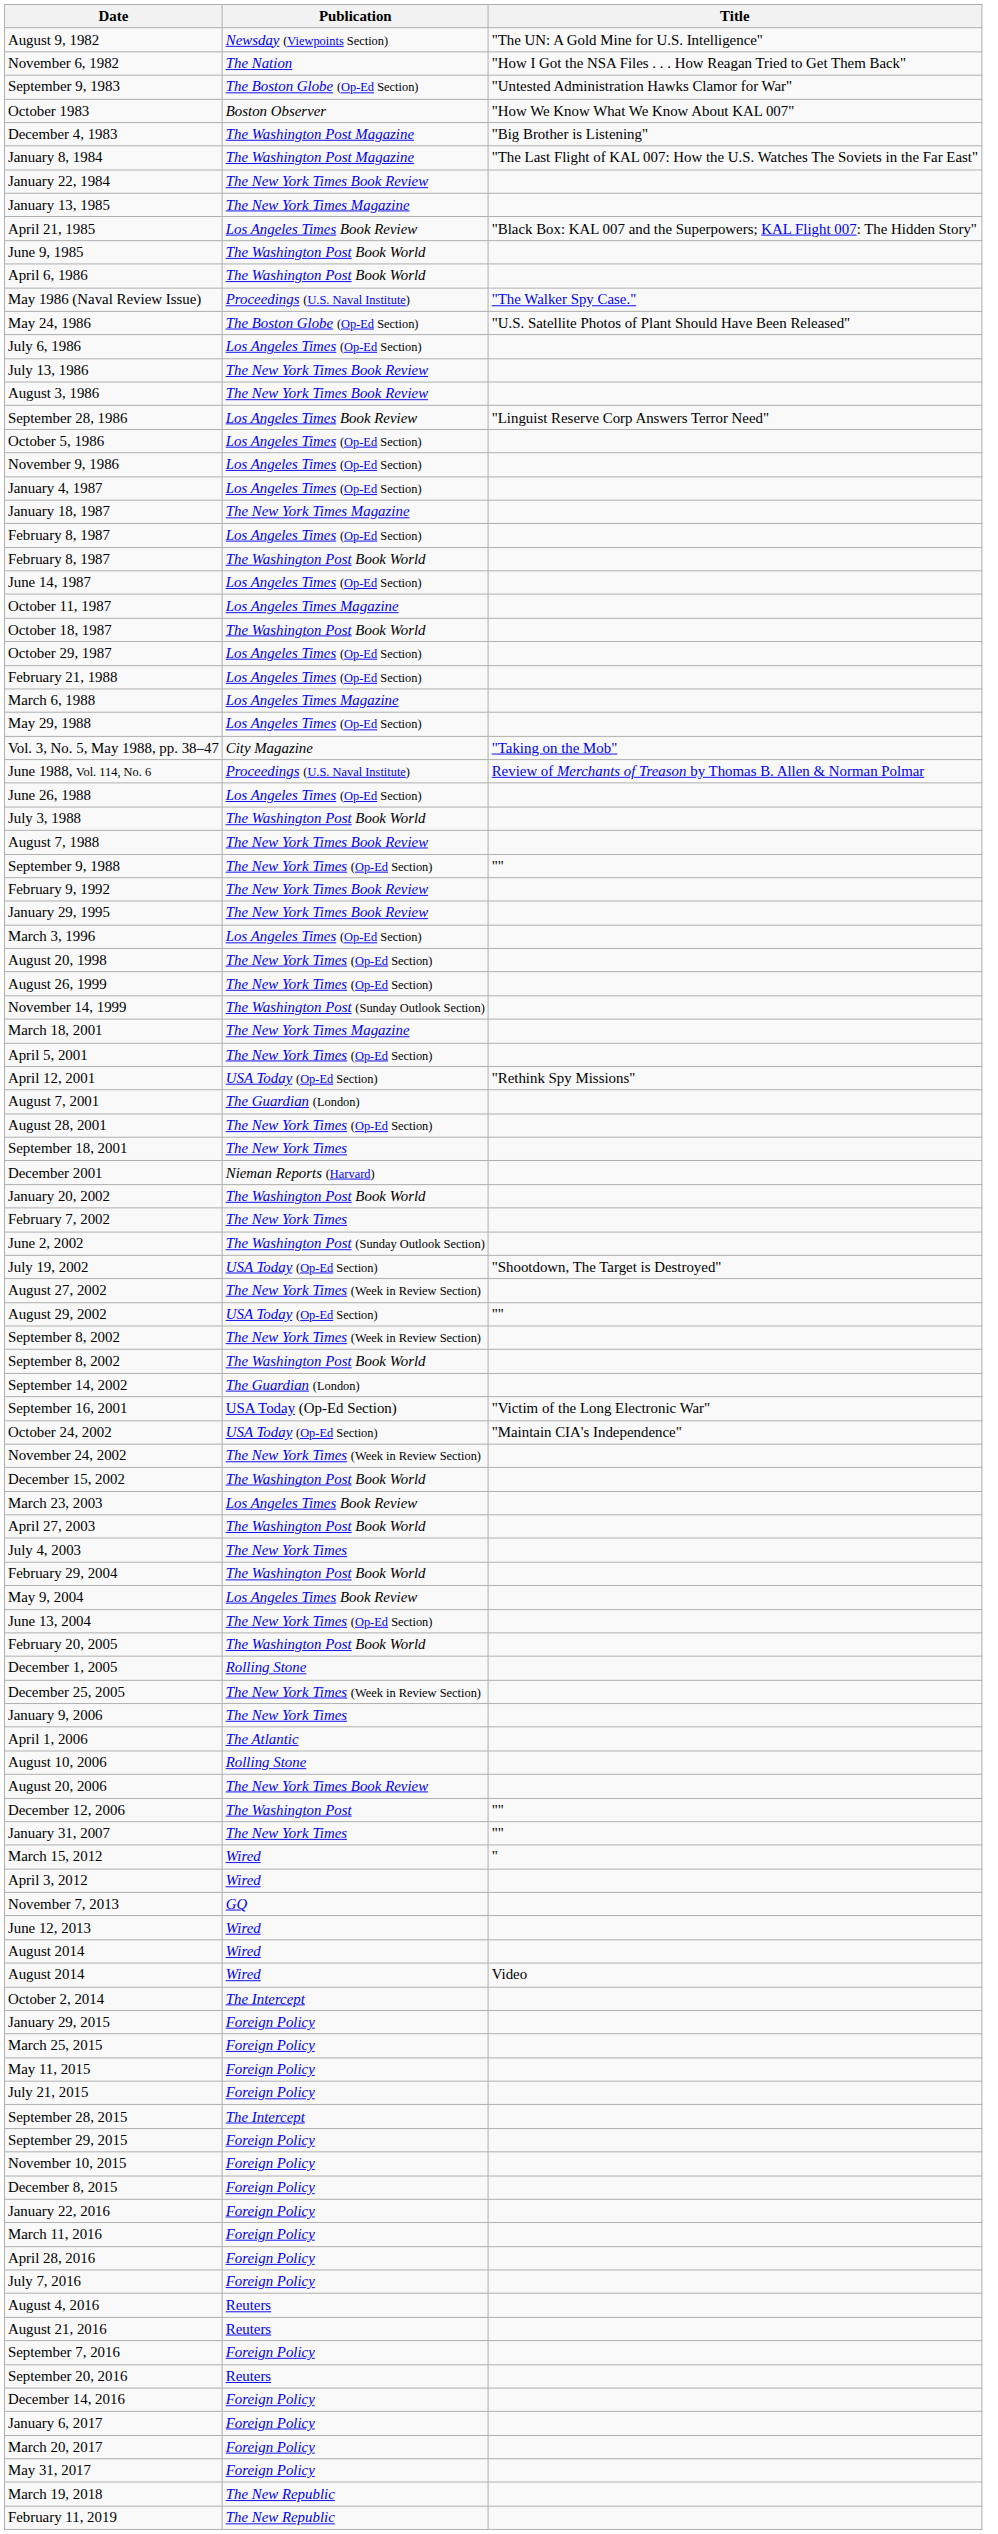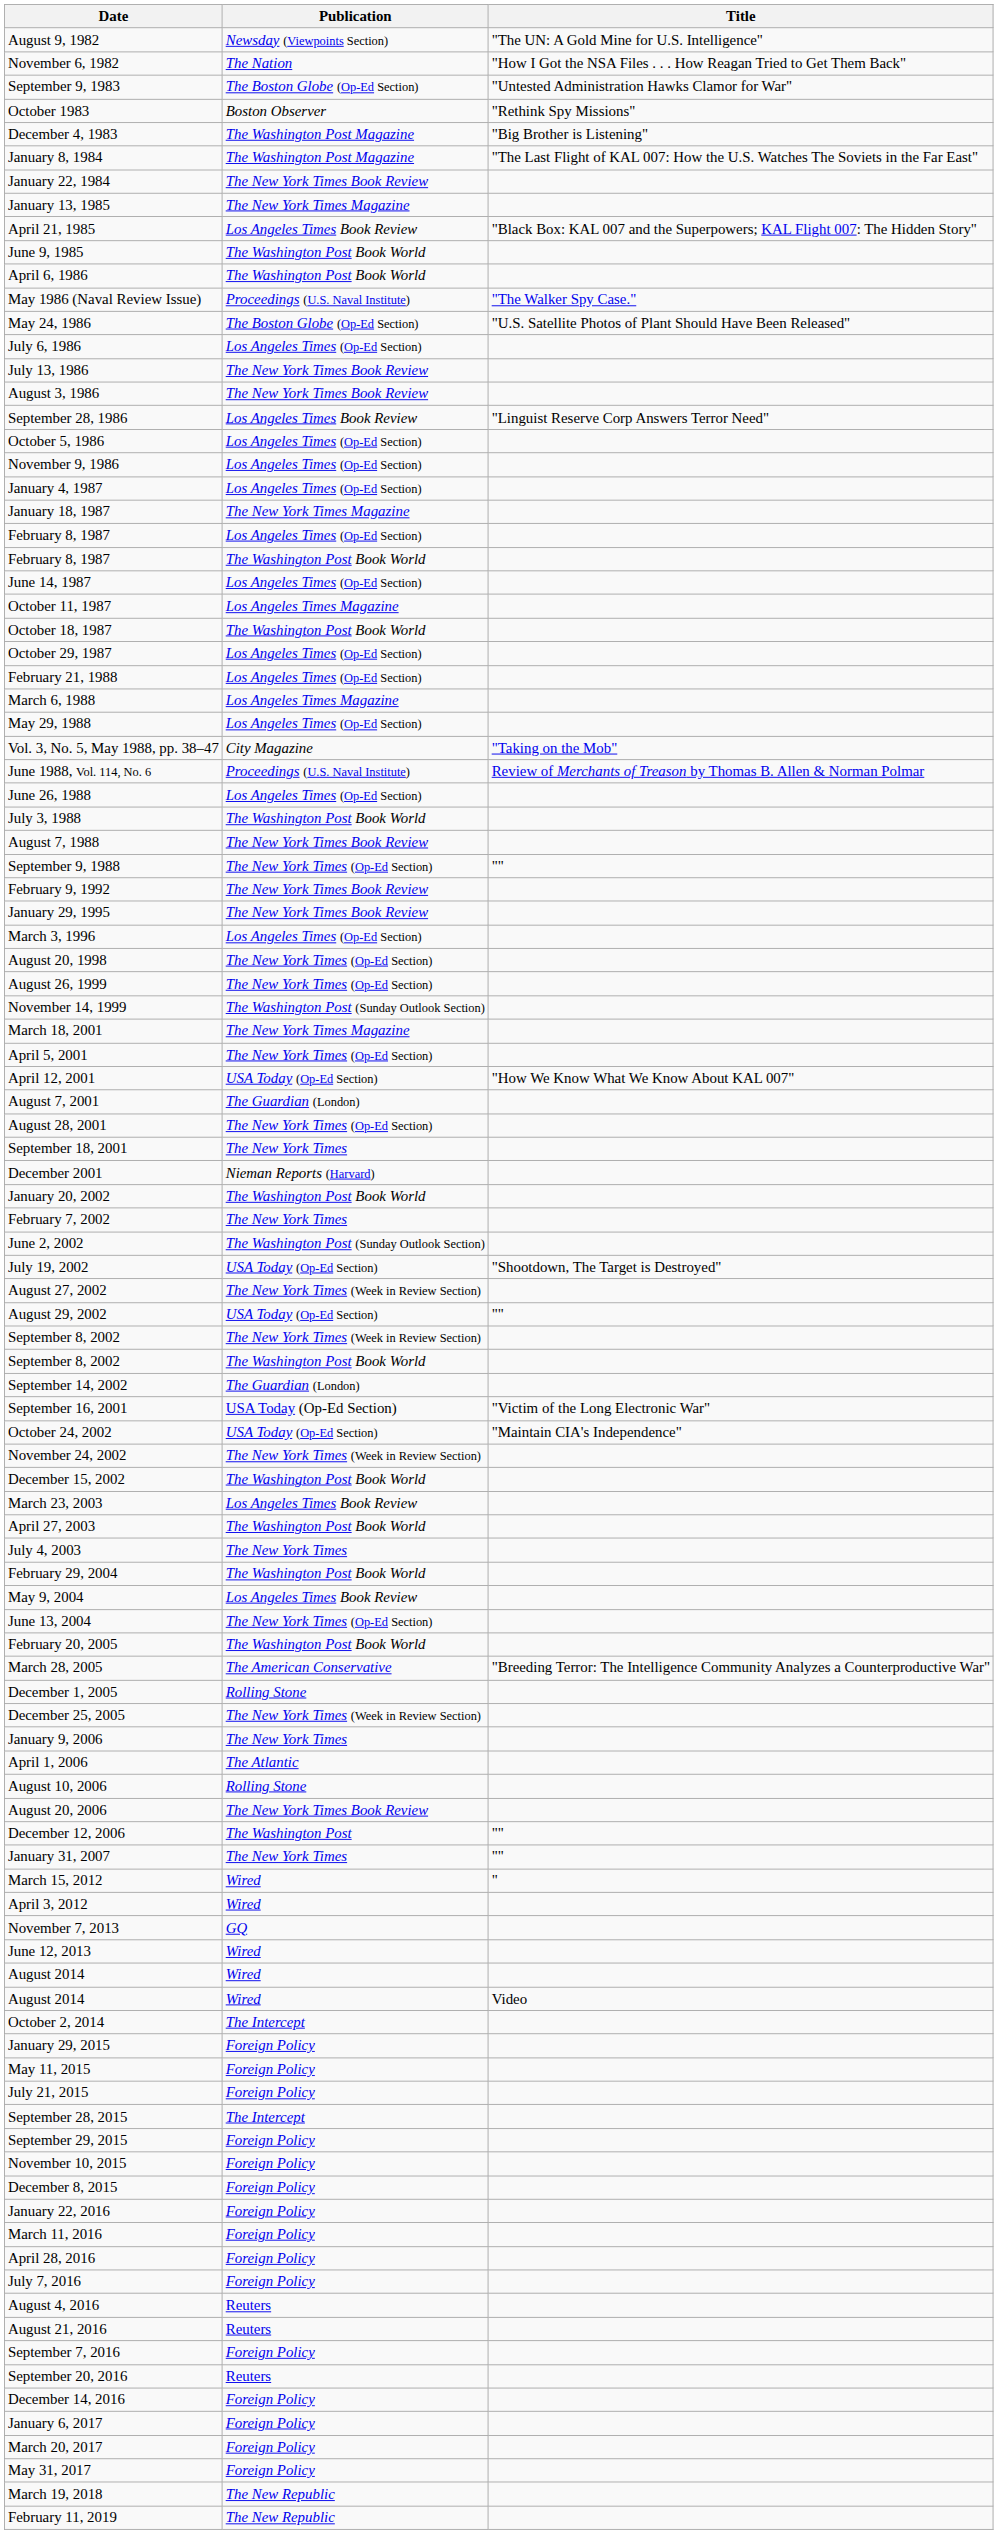 <table class="wikitable sortable">
 <tr>
 <th>Date</th>
 <th>Publication</th>
 <th>Title</th>
 </tr>
 <tr>
 <td>August 9, 1982</td>
 <td><em><a href='#'>Newsday</a></em> <small>(<a href='#'>Viewpoints</a> Section)</small></td>
 <td>"The UN: A Gold Mine for U.S. Intelligence"</td>
 </tr>
 <tr>
 <td>November 6, 1982</td>
 <td><em><a href='#'>The Nation</a></em></td>
 <td>"How I Got the NSA Files . . . How Reagan Tried to Get Them Back"</td>
 </tr>
 <tr>
 <td>September 9, 1983</td>
 <td><em><a href='#'>The Boston Globe</a></em> <small>(<a href='#'>Op-Ed</a> Section)</small></td>
 <td>"Untested Administration Hawks Clamor for War"</td>
 </tr>
 <tr>
 <td>October 1983</td>
 <td><em>Boston Observer</em></td>
-<td>"How We Know What We Know About KAL 007"</td>
+<td>"Rethink Spy Missions"</td>
 </tr>
 <tr>
 <td>December 4, 1983</td>
 <td><em><a href='#'>The Washington Post Magazine</a></em></td>
 <td>"Big Brother is Listening"</td>
 </tr>
 <tr>
 <td>January 8, 1984</td>
 <td><em><a href='#'>The Washington Post Magazine</a></em></td>
 <td>"The Last Flight of KAL 007: How the U.S. Watches The Soviets in the Far East"</td>
 </tr>
 <tr>
 <td>January 22, 1984</td>
 <td><em><a href='#'>The New York Times Book Review</a></em></td>
 <td></td>
 </tr>
 <tr>
 <td>January 13, 1985</td>
 <td><em><a href='#'>The New York Times Magazine</a></em></td>
 <td></td>
 </tr>
 <tr>
 <td>April 21, 1985</td>
 <td><em><a href='#'>Los Angeles Times</a> Book Review</em></td>
 <td>"Black Box: KAL 007 and the Superpowers; <a href='#'>KAL Flight 007</a>: The Hidden Story"</td>
 </tr>
 <tr>
 <td>June 9, 1985</td>
 <td><em><a href='#'>The Washington Post</a> Book World</em></td>
 <td></td>
 </tr>
 <tr>
 <td>April 6, 1986</td>
 <td><em><a href='#'>The Washington Post</a> Book World</em></td>
 <td></td>
 </tr>
 <tr>
 <td>May 1986 (Naval Review Issue)</td>
 <td><em><a href='#'>Proceedings</a></em> <small>(<a href='#'>U.S. Naval Institute</a>)</small></td>
 <td><a href='#'>"The Walker Spy Case."</a></td>
 </tr>
 <tr>
 <td>May 24, 1986</td>
 <td><em><a href='#'>The Boston Globe</a></em> <small>(<a href='#'>Op-Ed</a> Section)</small></td>
 <td>"U.S. Satellite Photos of Plant Should Have Been Released"</td>
 </tr>
 <tr>
 <td>July 6, 1986</td>
 <td><em><a href='#'>Los Angeles Times</a></em> <small>(<a href='#'>Op-Ed</a> Section)</small></td>
 <td></td>
 </tr>
 <tr>
 <td>July 13, 1986</td>
 <td><em><a href='#'>The New York Times Book Review</a></em></td>
 <td></td>
 </tr>
 <tr>
 <td>August 3, 1986</td>
 <td><em><a href='#'>The New York Times Book Review</a></em></td>
 <td></td>
 </tr>
 <tr>
 <td>September 28, 1986</td>
 <td><em><a href='#'>Los Angeles Times</a> Book Review</em></td>
 <td>"Linguist Reserve Corp Answers Terror Need"</td>
 </tr>
 <tr>
 <td>October 5, 1986</td>
 <td><em><a href='#'>Los Angeles Times</a></em> <small>(<a href='#'>Op-Ed</a> Section)</small></td>
 <td></td>
 </tr>
 <tr>
 <td>November 9, 1986</td>
 <td><em><a href='#'>Los Angeles Times</a></em> <small>(<a href='#'>Op-Ed</a> Section)</small></td>
 <td></td>
 </tr>
 <tr>
 <td>January 4, 1987</td>
 <td><em><a href='#'>Los Angeles Times</a></em> <small>(<a href='#'>Op-Ed</a> Section)</small></td>
 <td></td>
 </tr>
 <tr>
 <td>January 18, 1987</td>
 <td><em><a href='#'>The New York Times Magazine</a></em></td>
 <td></td>
 </tr>
 <tr>
 <td>February 8, 1987</td>
 <td><em><a href='#'>Los Angeles Times</a></em> <small>(<a href='#'>Op-Ed</a> Section)</small></td>
 <td></td>
 </tr>
 <tr>
 <td>February 8, 1987</td>
 <td><em><a href='#'>The Washington Post</a> Book World</em></td>
 <td></td>
 </tr>
 <tr>
 <td>June 14, 1987</td>
 <td><em><a href='#'>Los Angeles Times</a></em> <small>(<a href='#'>Op-Ed</a> Section)</small></td>
 <td></td>
 </tr>
 <tr>
 <td>October 11, 1987</td>
 <td><em><a href='#'>Los Angeles Times Magazine</a></em></td>
 <td></td>
 </tr>
 <tr>
 <td>October 18, 1987</td>
 <td><em><a href='#'>The Washington Post</a> Book World</em></td>
 <td></td>
 </tr>
 <tr>
 <td>October 29, 1987</td>
 <td><em><a href='#'>Los Angeles Times</a></em> <small>(<a href='#'>Op-Ed</a> Section)</small></td>
 <td></td>
 </tr>
 <tr>
 <td>February 21, 1988</td>
 <td><em><a href='#'>Los Angeles Times</a></em> <small>(<a href='#'>Op-Ed</a> Section)</small></td>
 <td></td>
 </tr>
 <tr>
 <td>March 6, 1988</td>
 <td><em><a href='#'>Los Angeles Times Magazine</a></em></td>
 <td></td>
 </tr>
 <tr>
 <td>May 29, 1988</td>
 <td><em><a href='#'>Los Angeles Times</a></em> <small>(<a href='#'>Op-Ed</a> Section)</small></td>
 <td></td>
 </tr>
 <tr>
 <td>Vol. 3, No. 5, May 1988, pp. 38–47</td>
 <td><em>City Magazine</em></td>
 <td><a href='#'>"Taking on the Mob"</a></td>
 </tr>
 <tr>
 <td>June 1988, <small>Vol. 114, No. 6</small></td>
 <td><em><a href='#'>Proceedings</a></em> <small>(<a href='#'>U.S. Naval Institute</a>)</small></td>
 <td><a href='#'>Review of <em>Merchants of Treason</em> by Thomas B. Allen & Norman Polmar</a></td>
 </tr>
 <tr>
 <td>June 26, 1988</td>
 <td><em><a href='#'>Los Angeles Times</a></em> <small>(<a href='#'>Op-Ed</a> Section)</small></td>
 <td></td>
 </tr>
 <tr>
 <td>July 3, 1988</td>
 <td><em><a href='#'>The Washington Post</a> Book World</em></td>
 <td></td>
 </tr>
 <tr>
 <td>August 7, 1988</td>
 <td><em><a href='#'>The New York Times Book Review</a></em></td>
 <td></td>
 </tr>
 <tr>
 <td>September 9, 1988</td>
 <td><em><a href='#'>The New York Times</a></em> <small>(<a href='#'>Op-Ed</a> Section)</small></td>
 <td>""</td>
 </tr>
 <tr>
 <td>February 9, 1992</td>
 <td><em><a href='#'>The New York Times Book Review</a></em></td>
 <td></td>
 </tr>
 <tr>
 <td>January 29, 1995</td>
 <td><em><a href='#'>The New York Times Book Review</a></em></td>
 <td></td>
 </tr>
 <tr>
 <td>March 3, 1996</td>
 <td><em><a href='#'>Los Angeles Times</a></em> <small>(<a href='#'>Op-Ed</a> Section)</small></td>
 <td></td>
 </tr>
 <tr>
 <td>August 20, 1998</td>
 <td><em><a href='#'>The New York Times</a></em> <small>(<a href='#'>Op-Ed</a> Section)</small></td>
 <td></td>
 </tr>
 <tr>
 <td>August 26, 1999</td>
 <td><em><a href='#'>The New York Times</a></em> <small>(<a href='#'>Op-Ed</a> Section)</small></td>
 <td></td>
 </tr>
 <tr>
 <td>November 14, 1999</td>
 <td><em><a href='#'>The Washington Post</a></em> <small>(Sunday Outlook Section)</small></td>
 <td></td>
 </tr>
 <tr>
 <td>March 18, 2001</td>
 <td><em><a href='#'>The New York Times Magazine</a></em></td>
 <td></td>
 </tr>
 <tr>
 <td>April 5, 2001</td>
 <td><em><a href='#'>The New York Times</a></em> <small>(<a href='#'>Op-Ed</a> Section)</small></td>
 <td></td>
 </tr>
 <tr>
 <td>April 12, 2001</td>
 <td><em><a href='#'>USA Today</a></em> <small>(<a href='#'>Op-Ed</a> Section)</small></td>
-<td>"Rethink Spy Missions"</td>
+<td>"How We Know What We Know About KAL 007"</td>
 </tr>
 <tr>
 <td>August 7, 2001</td>
 <td><em><a href='#'>The Guardian</a></em> <small>(London)</small></td>
 <td></td>
 </tr>
 <tr>
 <td>August 28, 2001</td>
 <td><em><a href='#'>The New York Times</a></em> <small>(<a href='#'>Op-Ed</a> Section)</small></td>
 <td></td>
 </tr>
 <tr>
 <td>September 18, 2001</td>
 <td><em><a href='#'>The New York Times</a></em></td>
 <td></td>
 </tr>
 <tr>
 <td>December 2001</td>
 <td><em>Nieman Reports</em> <small>(<a href='#'>Harvard</a>)</small></td>
 <td></td>
 </tr>
 <tr>
 <td>January 20, 2002</td>
 <td><em><a href='#'>The Washington Post</a> Book World</em></td>
 <td></td>
 </tr>
 <tr>
 <td>February 7, 2002</td>
 <td><em><a href='#'>The New York Times</a></em></td>
 <td></td>
 </tr>
 <tr>
 <td>June 2, 2002</td>
 <td><em><a href='#'>The Washington Post</a></em> <small>(Sunday Outlook Section)</small></td>
 <td></td>
 </tr>
 <tr>
 <td>July 19, 2002</td>
 <td><em><a href='#'>USA Today</a></em> <small>(<a href='#'>Op-Ed</a> Section)</small></td>
 <td>"Shootdown, The Target is Destroyed"</td>
 </tr>
 <tr>
 <td>August 27, 2002</td>
 <td><em><a href='#'>The New York Times</a></em> <small>(Week in Review Section)</small></td>
 <td></td>
 </tr>
 <tr>
 <td>August 29, 2002</td>
 <td><em><a href='#'>USA Today</a></em> <small>(<a href='#'>Op-Ed</a> Section)</small></td>
 <td>""</td>
 </tr>
 <tr>
 <td>September 8, 2002</td>
 <td><em><a href='#'>The New York Times</a></em> <small>(Week in Review Section)</small></td>
 <td></td>
 </tr>
 <tr>
 <td>September 8, 2002</td>
 <td><em><a href='#'>The Washington Post</a> Book World</em></td>
 <td></td>
 </tr>
 <tr>
 <td>September 14, 2002</td>
 <td><em><a href='#'>The Guardian</a></em> <small>(London)</small></td>
 <td></td>
 </tr>
 <tr>
 <td>September 16, 2001</td>
 <td><a href='#'>USA Today</a> (Op-Ed Section)</td>
 <td>"Victim of the Long Electronic War"</td>
 </tr>
 <tr>
 <td>October 24, 2002</td>
 <td><em><a href='#'>USA Today</a></em> <small>(<a href='#'>Op-Ed</a> Section)</small></td>
 <td>"Maintain CIA's Independence"</td>
 </tr>
 <tr>
 <td>November 24, 2002</td>
 <td><em><a href='#'>The New York Times</a></em> <small>(Week in Review Section)</small></td>
 <td></td>
 </tr>
 <tr>
 <td>December 15, 2002</td>
 <td><em><a href='#'>The Washington Post</a> Book World</em></td>
 <td></td>
 </tr>
 <tr>
 <td>March 23, 2003</td>
 <td><em><a href='#'>Los Angeles Times</a> Book Review</em></td>
 <td></td>
 </tr>
 <tr>
 <td>April 27, 2003</td>
 <td><em><a href='#'>The Washington Post</a> Book World</em></td>
 <td></td>
 </tr>
 <tr>
 <td>July 4, 2003</td>
 <td><em><a href='#'>The New York Times</a></em></td>
 <td></td>
 </tr>
 <tr>
 <td>February 29, 2004</td>
 <td><em><a href='#'>The Washington Post</a> Book World</em></td>
 <td></td>
 </tr>
 <tr>
 <td>May 9, 2004</td>
 <td><em><a href='#'>Los Angeles Times</a> Book Review</em></td>
 <td></td>
 </tr>
 <tr>
 <td>June 13, 2004</td>
 <td><em><a href='#'>The New York Times</a></em> <small>(<a href='#'>Op-Ed</a> Section)</small></td>
 <td></td>
 </tr>
 <tr>
 <td>February 20, 2005</td>
 <td><em><a href='#'>The Washington Post</a> Book World</em></td>
 <td></td>
 </tr>
 <tr>
+<td>March 28, 2005</td>
+<td><em><a href='#'>The American Conservative</a></em></td>
+<td>"Breeding Terror: The Intelligence Community Analyzes a Counterproductive War"</td>
+</tr>
+<tr>
 <td>December 1, 2005</td>
 <td><em><a href='#'>Rolling Stone</a></em></td>
 <td></td>
 </tr>
 <tr>
 <td>December 25, 2005</td>
 <td><em><a href='#'>The New York Times</a></em> <small>(Week in Review Section)</small></td>
 <td></td>
 </tr>
 <tr>
 <td>January 9, 2006</td>
 <td><em><a href='#'>The New York Times</a></em></td>
 <td></td>
 </tr>
 <tr>
 <td>April 1, 2006</td>
 <td><em><a href='#'>The Atlantic</a></em></td>
 <td></td>
 </tr>
 <tr>
 <td>August 10, 2006</td>
 <td><em><a href='#'>Rolling Stone</a></em></td>
 <td></td>
 </tr>
 <tr>
 <td>August 20, 2006</td>
 <td><em><a href='#'>The New York Times Book Review</a></em></td>
 <td></td>
 </tr>
 <tr>
 <td>December 12, 2006</td>
 <td><em><a href='#'>The Washington Post</a></em></td>
 <td>""</td>
 </tr>
 <tr>
 <td>January 31, 2007</td>
 <td><em><a href='#'>The New York Times</a></em></td>
 <td>""</td>
 </tr>
 <tr>
 <td>March 15, 2012</td>
 <td><em><a href='#'>Wired</a></em></td>
 <td>"</td>
 </tr>
 <tr>
 <td>April 3, 2012</td>
 <td><em><a href='#'>Wired</a></em></td>
 <td></td>
 </tr>
 <tr>
 <td>November 7, 2013</td>
 <td><em><a href='#'>GQ</a></em></td>
 <td></td>
 </tr>
 <tr>
 <td>June 12, 2013</td>
 <td><em><a href='#'>Wired</a></em></td>
 <td></td>
 </tr>
 <tr>
 <td>August 2014</td>
 <td><em><a href='#'>Wired</a></em></td>
 <td></td>
 </tr>
 <tr>
 <td>August 2014</td>
 <td><em><a href='#'>Wired</a></em></td>
 <td>Video </td>
 </tr>
 <tr>
 <td>October 2, 2014</td>
 <td><em><a href='#'>The Intercept</a></em></td>
 <td></td>
 </tr>
 <tr>
 <td>January 29, 2015</td>
-<td><em><a href='#'>Foreign Policy</a></em></td>
-<td></td>
-</tr>
-<tr>
-<td>March 25, 2015</td>
 <td><em><a href='#'>Foreign Policy</a></em></td>
 <td></td>
 </tr>
 <tr>
 <td>May 11, 2015</td>
 <td><em><a href='#'>Foreign Policy</a></em></td>
 <td></td>
 </tr>
 <tr>
 <td>July 21, 2015</td>
 <td><em><a href='#'>Foreign Policy</a></em></td>
 <td></td>
 </tr>
 <tr>
 <td>September 28, 2015</td>
 <td><em><a href='#'>The Intercept</a></em></td>
 <td></td>
 </tr>
 <tr>
 <td>September 29, 2015</td>
 <td><em><a href='#'>Foreign Policy</a></em></td>
 <td></td>
 </tr>
 <tr>
 <td>November 10, 2015</td>
 <td><em><a href='#'>Foreign Policy</a></em></td>
 <td></td>
 </tr>
 <tr>
 <td>December 8, 2015</td>
 <td><em><a href='#'>Foreign Policy</a></em></td>
 <td></td>
 </tr>
 <tr>
 <td>January 22, 2016</td>
 <td><em><a href='#'>Foreign Policy</a></em></td>
 <td></td>
 </tr>
 <tr>
 <td>March 11, 2016</td>
 <td><em><a href='#'>Foreign Policy</a></em></td>
 <td></td>
 </tr>
 <tr>
 <td>April 28, 2016</td>
 <td><em><a href='#'>Foreign Policy</a></em></td>
 <td></td>
 </tr>
 <tr>
 <td>July 7, 2016</td>
 <td><em><a href='#'>Foreign Policy</a></em></td>
 <td></td>
 </tr>
 <tr>
 <td>August 4, 2016</td>
 <td><a href='#'>Reuters</a></td>
 <td></td>
 </tr>
 <tr>
 <td>August 21, 2016</td>
 <td><a href='#'>Reuters</a></td>
 <td></td>
 </tr>
 <tr>
 <td>September 7, 2016</td>
 <td><em><a href='#'>Foreign Policy</a></em></td>
 <td></td>
 </tr>
 <tr>
 <td>September 20, 2016</td>
 <td><a href='#'>Reuters</a></td>
 <td></td>
 </tr>
 <tr>
 <td>December 14, 2016</td>
 <td><em><a href='#'>Foreign Policy</a></em></td>
 <td></td>
 </tr>
 <tr>
 <td>January 6, 2017</td>
 <td><em><a href='#'>Foreign Policy</a></em></td>
 <td></td>
 </tr>
 <tr>
 <td>March 20, 2017</td>
 <td><em><a href='#'>Foreign Policy</a></em></td>
 <td></td>
 </tr>
 <tr>
 <td>May 31, 2017</td>
 <td><em><a href='#'>Foreign Policy</a></em></td>
 <td></td>
 </tr>
 <tr>
 <td>March 19, 2018</td>
 <td><em><a href='#'>The New Republic</a></em></td>
 <td></td>
 </tr>
 <tr>
 <td>February 11, 2019</td>
 <td><em><a href='#'>The New Republic</a></em></td>
 <td></td>
 </tr>
 </table>
